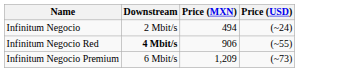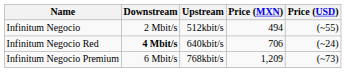 <table class="wikitable">
 <tr>
 <th>Name</th>
 <th>Downstream</th>
+<th>Upstream</th>
 <th>Price (<a href='#'>MXN</a>)</th>
 <th>Price (<a href='#'>USD</a>)</th>
 </tr>
 <tr>
 <td>Infinitum Negocio</td>
 <td ALIGN="RIGHT">2 Mbit/s</td>
+<td ALIGN="RIGHT">512kbit/s</td>
 <td ALIGN="RIGHT">494</td>
-<td ALIGN="RIGHT">(~24)</td>
+<td ALIGN="RIGHT">(~55)</td>
 </tr>
 <tr>
 <td>Infinitum Negocio Red</td>
 <td ALIGN="RIGHT"><strong>4 Mbit/s</strong></td>
-<td ALIGN="RIGHT">906</td>
-<td ALIGN="RIGHT">(~55)</td>
+<td ALIGN="RIGHT">640kbit/s</td>
+<td ALIGN="RIGHT">706</td>
+<td ALIGN="RIGHT">(~24)</td>
 </tr>
 <tr>
 <td>Infinitum Negocio Premium</td>
 <td ALIGN="RIGHT">6 Mbit/s</td>
+<td ALIGN="RIGHT">768kbit/s</td>
 <td ALIGN="RIGHT">1,209</td>
 <td ALIGN="RIGHT">(~73)</td>
 </tr>
 </table>
